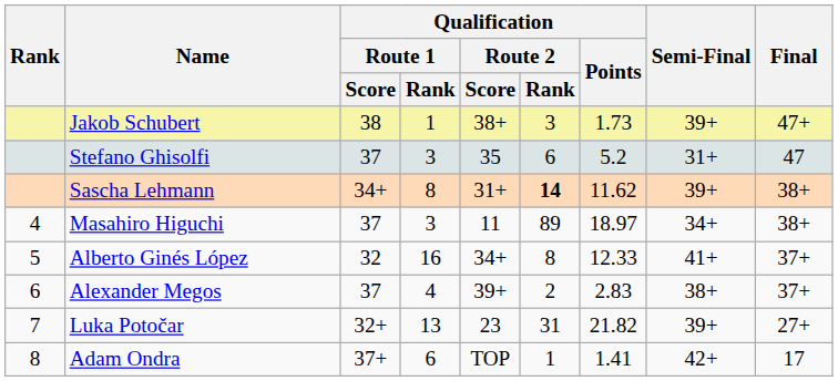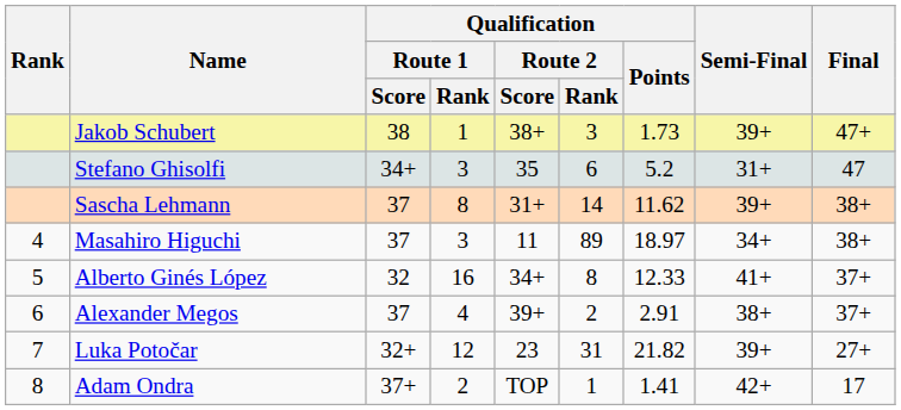 <table class="wikitable sortable" style="text-align:center">
 <tr>
 <th rowspan="3">Rank</th>
 <th rowspan="3" width="200">Name</th>
 <th colspan="5">Qualification</th>
 <th rowspan="3">Semi-Final</th>
 <th rowspan="3" width="50">Final</th>
 </tr>
 <tr>
 <th colspan="2">Route 1</th>
 <th colspan="2">Route 2</th>
 <th rowspan="2">Points</th>
 </tr>
 <tr>
 <th colspan="1" rowspan="1">Score</th>
 <th colspan="1" rowspan="1">Rank</th>
 <th colspan="1" rowspan="1">Score</th>
 <th colspan="1" rowspan="1">Rank</th>
 </tr>
 <tr bgcolor="#F7F6A8">
 <td></td>
 <td align="left"> <a href='#'>Jakob Schubert</a></td>
 <td>38</td>
 <td>1</td>
 <td>38+</td>
 <td>3</td>
 <td>1.73</td>
 <td>39+</td>
 <td>47+</td>
 </tr>
 <tr bgcolor="#DCE5E5">
 <td></td>
 <td align="left"> <a href='#'>Stefano Ghisolfi</a></td>
-<td>37</td>
+<td>34+</td>
 <td>3</td>
 <td>35</td>
 <td>6</td>
 <td>5.2</td>
 <td>31+</td>
 <td>47</td>
 </tr>
 <tr bgcolor="#FFDAB9">
 <td></td>
 <td align="left"> <a href='#'>Sascha Lehmann</a></td>
-<td>34+</td>
+<td>37</td>
 <td>8</td>
 <td>31+</td>
-<td><strong>14</strong></td>
+<td>14</td>
 <td>11.62</td>
 <td>39+</td>
 <td>38+</td>
 </tr>
 <tr>
 <td align="center">4</td>
 <td align="left"> <a href='#'>Masahiro Higuchi</a></td>
 <td>37</td>
 <td>3</td>
 <td>11</td>
 <td>89</td>
 <td>18.97</td>
 <td>34+</td>
 <td>38+</td>
 </tr>
 <tr>
 <td align="center">5</td>
 <td align="left"> <a href='#'>Alberto Ginés López</a></td>
 <td>32</td>
 <td>16</td>
 <td>34+</td>
 <td>8</td>
 <td>12.33</td>
 <td>41+</td>
 <td>37+</td>
 </tr>
 <tr>
 <td align="center">6</td>
 <td align="left"> <a href='#'>Alexander Megos</a></td>
 <td>37</td>
 <td>4</td>
 <td>39+</td>
 <td>2</td>
-<td>2.83</td>
+<td>2.91</td>
 <td>38+</td>
 <td>37+</td>
 </tr>
 <tr>
 <td align="center">7</td>
 <td align="left"> <a href='#'>Luka Potočar</a></td>
 <td>32+</td>
-<td>13</td>
+<td>12</td>
 <td>23</td>
 <td>31</td>
 <td>21.82</td>
 <td>39+</td>
 <td>27+</td>
 </tr>
 <tr>
 <td align="center">8</td>
 <td align="left"> <a href='#'>Adam Ondra</a></td>
 <td>37+</td>
-<td>6</td>
+<td>2</td>
 <td>TOP</td>
 <td>1</td>
 <td>1.41</td>
 <td>42+</td>
 <td>17</td>
 </tr>
 </table>
